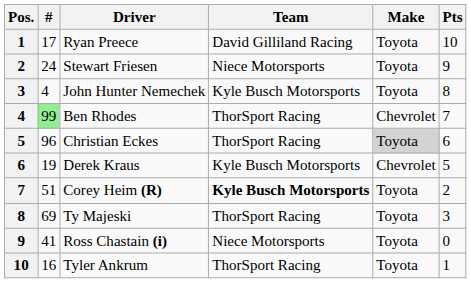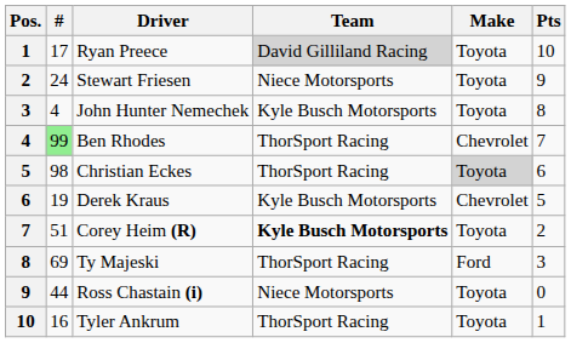 <table class="wikitable" style="font-size:95%">
 <tr>
 <th>Pos.</th>
 <th>#</th>
 <th>Driver</th>
 <th>Team</th>
 <th>Make</th>
 <th>Pts</th>
 </tr>
 <tr>
 <th>1</th>
 <td>17</td>
 <td>Ryan Preece</td>
-<td>David Gilliland Racing</td>
+<td style="background: lightgrey;">David Gilliland Racing</td>
 <td>Toyota</td>
 <td>10</td>
 </tr>
 <tr>
 <th>2</th>
 <td>24</td>
 <td>Stewart Friesen</td>
 <td>Niece Motorsports</td>
 <td>Toyota</td>
 <td>9</td>
 </tr>
 <tr>
 <th>3</th>
 <td>4</td>
 <td>John Hunter Nemechek</td>
 <td>Kyle Busch Motorsports</td>
 <td>Toyota</td>
 <td>8</td>
 </tr>
 <tr>
 <th>4</th>
 <td style="background: lightgreen;">99</td>
 <td>Ben Rhodes</td>
 <td>ThorSport Racing</td>
 <td>Chevrolet</td>
 <td>7</td>
 </tr>
 <tr>
 <th>5</th>
-<td>96</td>
+<td>98</td>
 <td>Christian Eckes</td>
 <td>ThorSport Racing</td>
 <td style="background: lightgrey;">Toyota</td>
 <td>6</td>
 </tr>
 <tr>
 <th>6</th>
 <td>19</td>
 <td>Derek Kraus</td>
 <td>Kyle Busch Motorsports</td>
 <td>Chevrolet</td>
 <td>5</td>
 </tr>
 <tr>
 <th>7</th>
 <td>51</td>
 <td>Corey Heim <strong>(R)</strong></td>
 <td><strong>Kyle Busch Motorsports</strong></td>
 <td>Toyota</td>
 <td>2</td>
 </tr>
 <tr>
 <th>8</th>
 <td>69</td>
 <td>Ty Majeski</td>
 <td>ThorSport Racing</td>
-<td>Toyota</td>
+<td>Ford</td>
 <td>3</td>
 </tr>
 <tr>
 <th>9</th>
-<td>41</td>
+<td>44</td>
 <td>Ross Chastain <strong>(i)</strong></td>
 <td>Niece Motorsports</td>
 <td>Toyota</td>
 <td>0</td>
 </tr>
 <tr>
 <th>10</th>
 <td>16</td>
 <td>Tyler Ankrum</td>
 <td>ThorSport Racing</td>
 <td>Toyota</td>
 <td>1</td>
 </tr>
 </table>
